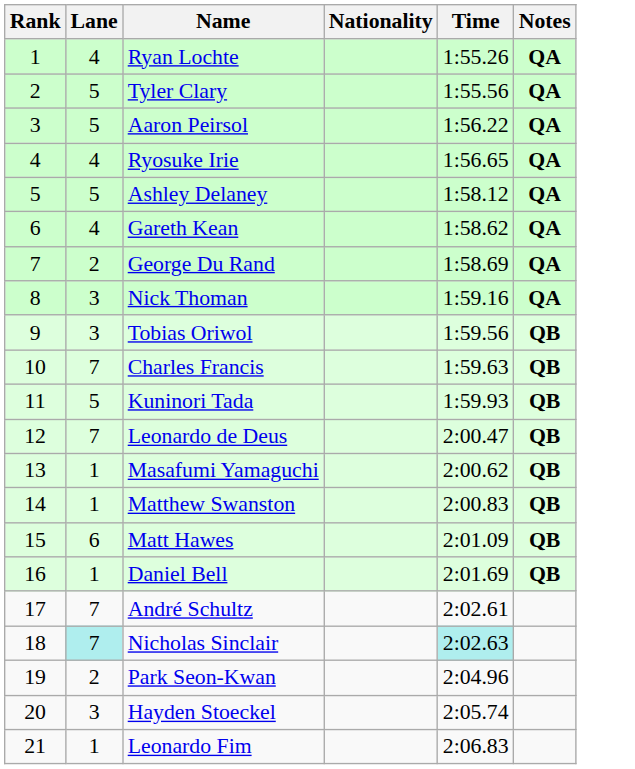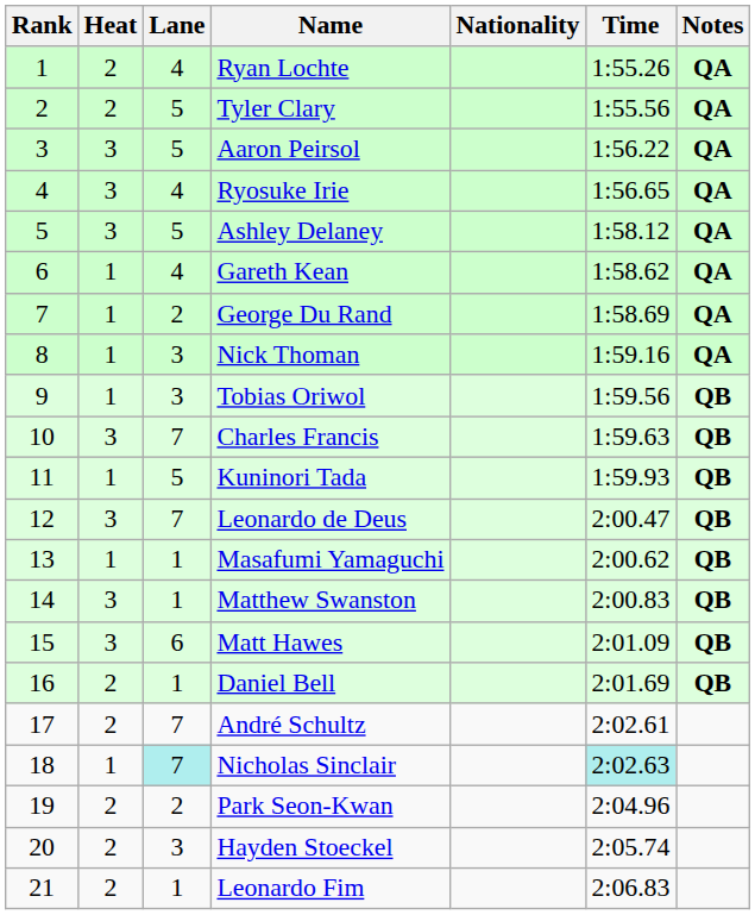 <table class="wikitable sortable" style="text-align:center">
 <tr>
 <th>Rank</th>
+<th>Heat</th>
 <th>Lane</th>
 <th>Name</th>
 <th>Nationality</th>
 <th>Time</th>
 <th>Notes</th>
 </tr>
 <tr bgcolor=ccffcc>
 <td>1</td>
+<td>2</td>
 <td>4</td>
 <td align=left><a href='#'>Ryan Lochte</a></td>
 <td align=left></td>
 <td>1:55.26</td>
 <td><strong>QA</strong></td>
 </tr>
 <tr bgcolor=ccffcc>
+<td>2</td>
 <td>2</td>
 <td>5</td>
 <td align=left><a href='#'>Tyler Clary</a></td>
 <td align=left></td>
 <td>1:55.56</td>
 <td><strong>QA</strong></td>
 </tr>
 <tr bgcolor=ccffcc>
 <td>3</td>
+<td>3</td>
 <td>5</td>
 <td align=left><a href='#'>Aaron Peirsol</a></td>
 <td align=left></td>
 <td>1:56.22</td>
 <td><strong>QA</strong></td>
 </tr>
 <tr bgcolor=ccffcc>
 <td>4</td>
+<td>3</td>
 <td>4</td>
 <td align=left><a href='#'>Ryosuke Irie</a></td>
 <td align=left></td>
 <td>1:56.65</td>
 <td><strong>QA</strong></td>
 </tr>
 <tr bgcolor=ccffcc>
 <td>5</td>
+<td>3</td>
 <td>5</td>
 <td align=left><a href='#'>Ashley Delaney</a></td>
 <td align=left></td>
 <td>1:58.12</td>
 <td><strong>QA</strong></td>
 </tr>
 <tr bgcolor=ccffcc>
 <td>6</td>
+<td>1</td>
 <td>4</td>
 <td align=left><a href='#'>Gareth Kean</a></td>
 <td align=left></td>
 <td>1:58.62</td>
 <td><strong>QA</strong></td>
 </tr>
 <tr bgcolor=ccffcc>
 <td>7</td>
+<td>1</td>
 <td>2</td>
 <td align=left><a href='#'>George Du Rand</a></td>
 <td align=left></td>
 <td>1:58.69</td>
 <td><strong>QA</strong></td>
 </tr>
 <tr bgcolor=ccffcc>
 <td>8</td>
+<td>1</td>
 <td>3</td>
 <td align=left><a href='#'>Nick Thoman</a></td>
 <td align=left></td>
 <td>1:59.16</td>
 <td><strong>QA</strong></td>
 </tr>
 <tr bgcolor=ddffdd>
 <td>9</td>
+<td>1</td>
 <td>3</td>
 <td align=left><a href='#'>Tobias Oriwol</a></td>
 <td align=left></td>
 <td>1:59.56</td>
 <td><strong>QB</strong></td>
 </tr>
 <tr bgcolor=ddffdd>
 <td>10</td>
+<td>3</td>
 <td>7</td>
 <td align=left><a href='#'>Charles Francis</a></td>
 <td align=left></td>
 <td>1:59.63</td>
 <td><strong>QB</strong></td>
 </tr>
 <tr bgcolor=ddffdd>
 <td>11</td>
+<td>1</td>
 <td>5</td>
 <td align=left><a href='#'>Kuninori Tada</a></td>
 <td align=left></td>
 <td>1:59.93</td>
 <td><strong>QB</strong></td>
 </tr>
 <tr bgcolor=ddffdd>
 <td>12</td>
+<td>3</td>
 <td>7</td>
 <td align=left><a href='#'>Leonardo de Deus</a></td>
 <td align=left></td>
 <td>2:00.47</td>
 <td><strong>QB</strong></td>
 </tr>
 <tr bgcolor=ddffdd>
 <td>13</td>
 <td>1</td>
+<td>1</td>
 <td align=left><a href='#'>Masafumi Yamaguchi</a></td>
 <td align=left></td>
 <td>2:00.62</td>
 <td><strong>QB</strong></td>
 </tr>
 <tr bgcolor=ddffdd>
 <td>14</td>
+<td>3</td>
 <td>1</td>
 <td align=left><a href='#'>Matthew Swanston</a></td>
 <td align=left></td>
 <td>2:00.83</td>
 <td><strong>QB</strong></td>
 </tr>
 <tr bgcolor=ddffdd>
 <td>15</td>
+<td>3</td>
 <td>6</td>
 <td align=left><a href='#'>Matt Hawes</a></td>
 <td align=left></td>
 <td>2:01.09</td>
 <td><strong>QB</strong></td>
 </tr>
 <tr bgcolor=ddffdd>
 <td>16</td>
+<td>2</td>
 <td>1</td>
 <td align=left><a href='#'>Daniel Bell</a></td>
 <td align=left></td>
 <td>2:01.69</td>
 <td><strong>QB</strong></td>
 </tr>
 <tr>
 <td>17</td>
+<td>2</td>
 <td>7</td>
 <td align=left><a href='#'>André Schultz</a></td>
 <td align=left></td>
 <td>2:02.61</td>
 <td></td>
 </tr>
 <tr>
 <td>18</td>
+<td>1</td>
 <td style="background: paleturquoise;">7</td>
 <td align=left><a href='#'>Nicholas Sinclair</a></td>
 <td align=left></td>
 <td style="background: paleturquoise;">2:02.63</td>
 <td></td>
 </tr>
 <tr>
 <td>19</td>
 <td>2</td>
+<td>2</td>
 <td align=left><a href='#'>Park Seon-Kwan</a></td>
 <td align=left></td>
 <td>2:04.96</td>
 <td></td>
 </tr>
 <tr>
 <td>20</td>
+<td>2</td>
 <td>3</td>
 <td align=left><a href='#'>Hayden Stoeckel</a></td>
 <td align=left></td>
 <td>2:05.74</td>
 <td></td>
 </tr>
 <tr>
 <td>21</td>
+<td>2</td>
 <td>1</td>
 <td align=left><a href='#'>Leonardo Fim</a></td>
 <td align=left></td>
 <td>2:06.83</td>
 <td></td>
 </tr>
 </table>
